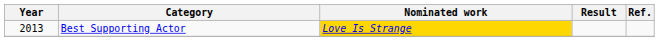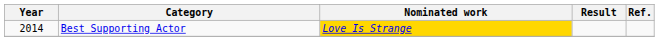 <table class=wikitable>
 <tr>
 <th scope="col" style="width:5em;">Year</th>
 <th scope="col" style="width:26em;">Category</th>
 <th scope="col" style="width:25em;">Nominated work</th>
 <th scope="col" style="width:5em;">Result</th>
 <th>Ref.</th>
 </tr>
 <tr>
-<td style="text-align:center;">2013</td>
+<td style="text-align:center;">2014</td>
 <td><a href='#'>Best Supporting Actor</a></td>
 <td style="background: gold;"><em><a href='#'>Love Is Strange</a></em></td>
 <td></td>
 <td></td>
 </tr>
 <tr>
 </tr>
 </table>
